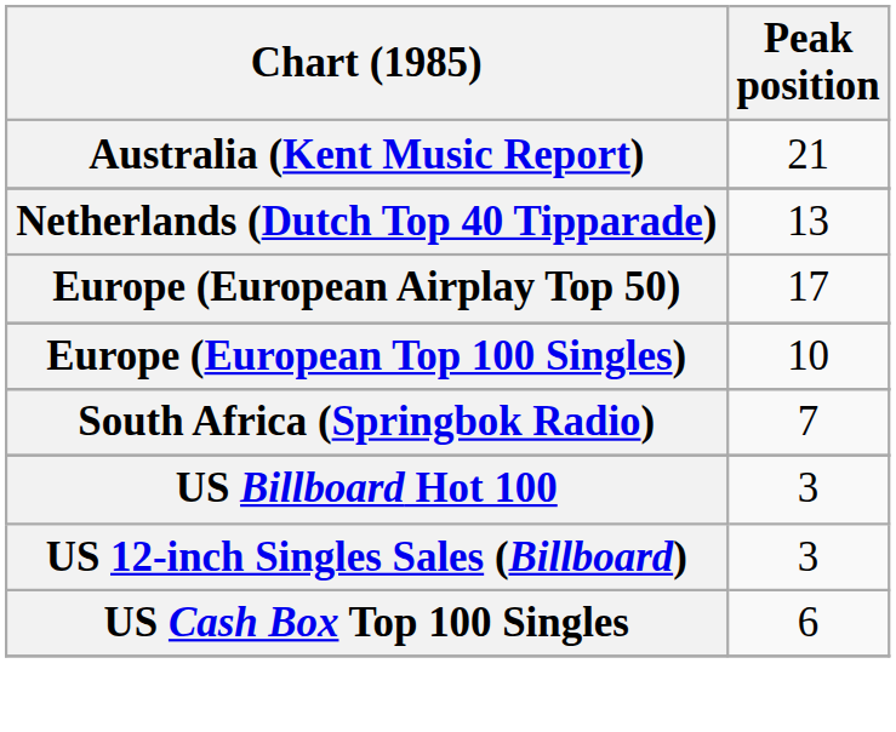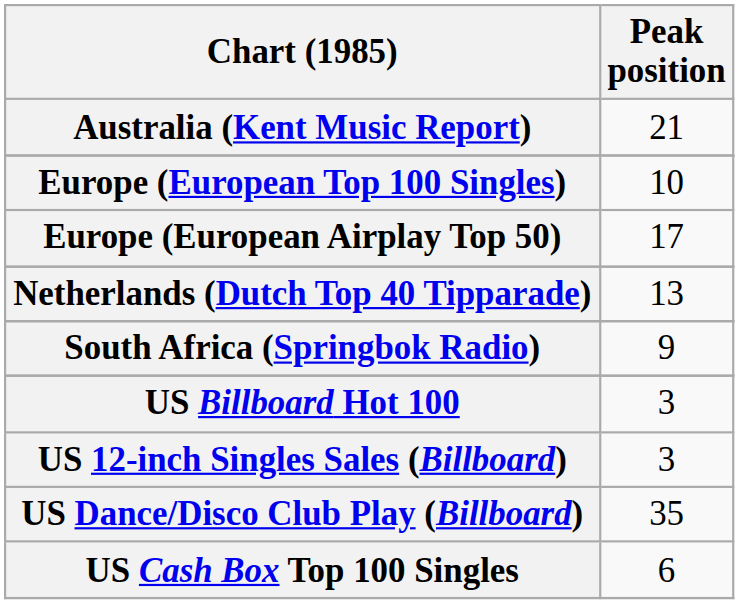 <table class="wikitable sortable plainrowheaders" style="text-align:center">
 <tr>
 <th scope="col">Chart (1985)</th>
 <th scope="col">Peak<br>position</th>
 </tr>
 <tr>
 <th scope="row">Australia (<a href='#'>Kent Music Report</a>)</th>
 <td>21</td>
 </tr>
 <tr>
 </tr>
 <tr>
 </tr>
 <tr>
 </tr>
 <tr>
-<th scope="row">Netherlands (<a href='#'>Dutch Top 40 Tipparade</a>)</th>
-<td>13</td>
+<th scope="row">Europe (<a href='#'>European Top 100 Singles</a>)</th>
+<td>10</td>
 </tr>
 <tr>
 <th scope="row">Europe (European Airplay Top 50)</th>
 <td>17</td>
 </tr>
 <tr>
 </tr>
 <tr>
-<th scope="row">Europe (<a href='#'>European Top 100 Singles</a>)</th>
-<td>10</td>
+<th scope="row">Netherlands (<a href='#'>Dutch Top 40 Tipparade</a>)</th>
+<td>13</td>
 </tr>
 <tr>
 </tr>
 <tr>
 </tr>
 <tr>
 <th scope="row">South Africa (<a href='#'>Springbok Radio</a>)</th>
-<td>7</td>
+<td>9</td>
 </tr>
 <tr>
 </tr>
 <tr>
 <th scope="row">US <a href='#'><em>Billboard</em> Hot 100</a></th>
 <td>3</td>
 </tr>
 <tr>
 <th scope="row">US <a href='#'>12-inch Singles Sales</a> (<em><a href='#'>Billboard</a></em>)</th>
 <td>3</td>
 </tr>
 <tr>
+<th scope="row">US <a href='#'>Dance/Disco Club Play</a> (<em><a href='#'>Billboard</a></em>)</th>
+<td>35</td>
+</tr>
+<tr>
 <th scope="row">US <a href='#'><em>Cash Box</em></a> Top 100 Singles</th>
 <td>6</td>
 </tr>
 <tr>
 </tr>
 </table>
